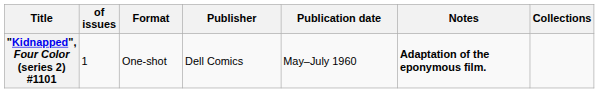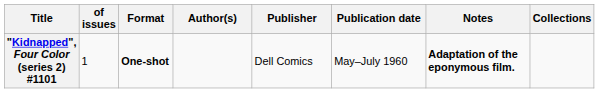 <table class="wikitable">
 <tr>
 <th>Title</th>
 <th style="width:40pt"> of issues</th>
 <th style="width:75pt">Format</th>
+<th style="width:125pt">Author(s)</th>
 <th style="width:125pt">Publisher</th>
 <th style="width:150pt">Publication date</th>
 <th style="width:175pt">Notes</th>
 <th>Collections</th>
 </tr>
 <tr>
 <th>"<a href='#'>Kidnapped</a>", <em>Four Color</em> (series 2) #1101</th>
 <td>1</td>
-<td>One-shot</td>
+<td><strong>One-shot</strong></td>
+<td></td>
 <td>Dell Comics</td>
 <td>May–July 1960</td>
 <td><strong>Adaptation of the eponymous film.</strong></td>
 <td></td>
 </tr>
 </table>
